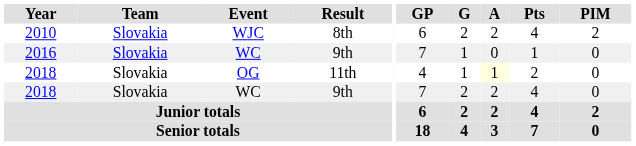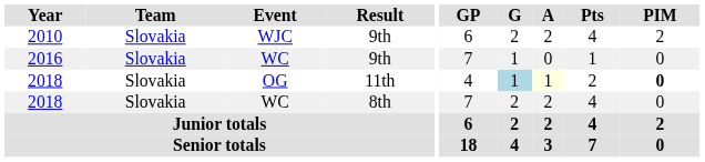 <table border="0" cellpadding="1" cellspacing="0" ID="Table3" style="text-align:center; width:40em">
 <tr bgcolor="#e0e0e0">
 <th>Year</th>
 <th>Team</th>
 <th>Event</th>
 <th>Result</th>
 <th rowspan="99" bgcolor="#ffffff"></th>
 <th>GP</th>
 <th>G</th>
 <th>A</th>
 <th>Pts</th>
 <th>PIM</th>
 </tr>
 <tr>
 <td><a href='#'>2010</a></td>
 <td><a href='#'>Slovakia</a></td>
 <td><a href='#'>WJC</a></td>
-<td>8th</td>
+<td>9th</td>
 <td>6</td>
 <td>2</td>
 <td>2</td>
 <td>4</td>
 <td>2</td>
 </tr>
 <tr bgcolor="#f0f0f0">
 <td><a href='#'>2016</a></td>
 <td><a href='#'>Slovakia</a></td>
 <td><a href='#'>WC</a></td>
 <td>9th</td>
 <td>7</td>
 <td>1</td>
 <td>0</td>
 <td>1</td>
 <td>0</td>
 </tr>
 <tr>
 <td><a href='#'>2018</a></td>
 <td>Slovakia</td>
 <td><a href='#'>OG</a></td>
 <td>11th</td>
 <td>4</td>
-<td>1</td>
+<td style="background: lightblue;">1</td>
 <td style="background: lightyellow;">1</td>
 <td>2</td>
-<td>0</td>
+<td><strong>0</strong></td>
 </tr>
 <tr bgcolor="#f0f0f0">
 <td><a href='#'>2018</a></td>
 <td>Slovakia</td>
 <td>WC</td>
-<td>9th</td>
+<td>8th</td>
 <td>7</td>
 <td>2</td>
 <td>2</td>
 <td>4</td>
 <td>0</td>
 </tr>
 <tr bgcolor="#e0e0e0">
 <th colspan="4">Junior totals</th>
 <th>6</th>
 <th>2</th>
 <th>2</th>
 <th>4</th>
 <th>2</th>
 </tr>
 <tr bgcolor="#e0e0e0">
 <th colspan="4">Senior totals</th>
 <th>18</th>
 <th>4</th>
 <th>3</th>
 <th>7</th>
 <th>0</th>
 </tr>
 </table>
